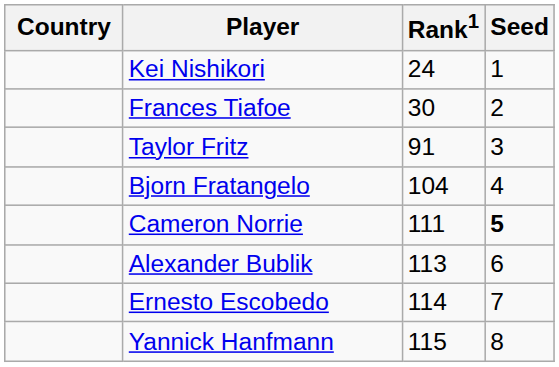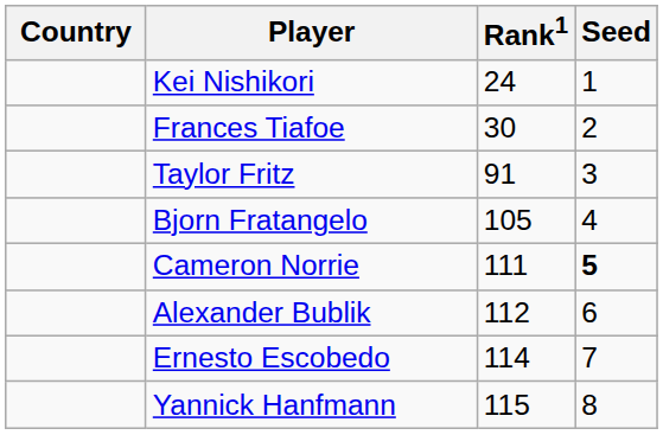 <table class="sortable wikitable">
 <tr>
 <th width="70">Country</th>
 <th width="175">Player</th>
 <th>Rank<sup>1</sup></th>
 <th>Seed</th>
 </tr>
 <tr>
 <td></td>
 <td><a href='#'>Kei Nishikori</a></td>
 <td>24</td>
 <td>1</td>
 </tr>
 <tr>
 <td></td>
 <td><a href='#'>Frances Tiafoe</a></td>
 <td>30</td>
 <td>2</td>
 </tr>
 <tr>
 <td></td>
 <td><a href='#'>Taylor Fritz</a></td>
 <td>91</td>
 <td>3</td>
 </tr>
 <tr>
 <td></td>
 <td><a href='#'>Bjorn Fratangelo</a></td>
-<td>104</td>
+<td>105</td>
 <td>4</td>
 </tr>
 <tr>
 <td></td>
 <td><a href='#'>Cameron Norrie</a></td>
 <td>111</td>
 <td><strong>5</strong></td>
 </tr>
 <tr>
 <td></td>
 <td><a href='#'>Alexander Bublik</a></td>
-<td>113</td>
+<td>112</td>
 <td>6</td>
 </tr>
 <tr>
 <td></td>
 <td><a href='#'>Ernesto Escobedo</a></td>
 <td>114</td>
 <td>7</td>
 </tr>
 <tr>
 <td></td>
 <td><a href='#'>Yannick Hanfmann</a></td>
 <td>115</td>
 <td>8</td>
 </tr>
 </table>
